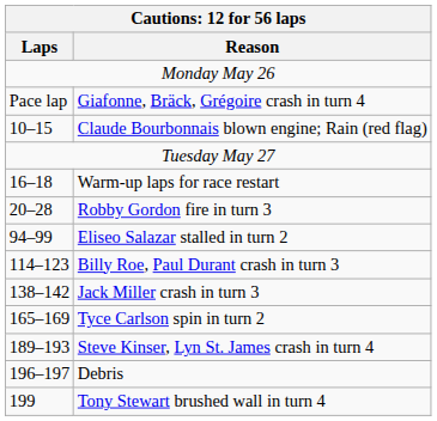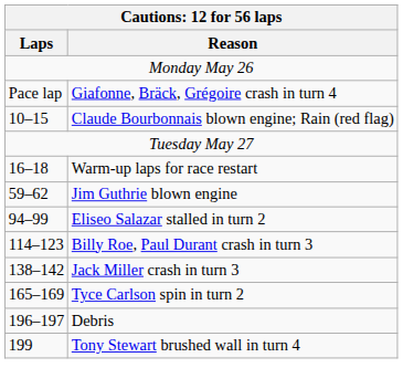 <table class="wikitable">
 <tr>
 <th colspan=2>Cautions: 12 for 56 laps</th>
 </tr>
 <tr>
 <th>Laps</th>
 <th>Reason</th>
 </tr>
 <tr>
 <td colspan=2 align="center"><em>Monday May 26</em></td>
 </tr>
 <tr>
 <td>Pace lap</td>
 <td><a href='#'>Giafonne</a>, <a href='#'>Bräck</a>, <a href='#'>Grégoire</a> crash in turn 4</td>
 </tr>
 <tr>
 <td>10–15</td>
 <td><a href='#'>Claude Bourbonnais</a> blown engine; Rain (red flag)</td>
 </tr>
 <tr>
 <td colspan=2 align="center"><em>Tuesday May 27</em></td>
 </tr>
 <tr>
 <td>16–18</td>
 <td>Warm-up laps for race restart</td>
 </tr>
 <tr>
-<td>20–28</td>
-<td><a href='#'>Robby Gordon</a> fire in turn 3</td>
+<td>59–62</td>
+<td><a href='#'>Jim Guthrie</a> blown engine</td>
 </tr>
 <tr>
 <td>94–99</td>
 <td><a href='#'>Eliseo Salazar</a> stalled in turn 2</td>
 </tr>
 <tr>
 <td>114–123</td>
 <td><a href='#'>Billy Roe</a>, <a href='#'>Paul Durant</a> crash in turn 3</td>
 </tr>
 <tr>
 <td>138–142</td>
 <td><a href='#'>Jack Miller</a> crash in turn 3</td>
 </tr>
 <tr>
 <td>165–169</td>
 <td><a href='#'>Tyce Carlson</a> spin in turn 2</td>
 </tr>
 <tr>
-<td>189–193</td>
-<td><a href='#'>Steve Kinser</a>, <a href='#'>Lyn St. James</a> crash in turn 4</td>
-</tr>
-<tr>
 <td>196–197</td>
 <td>Debris</td>
 </tr>
 <tr>
 <td>199</td>
 <td><a href='#'>Tony Stewart</a> brushed wall in turn 4</td>
 </tr>
 </table>
